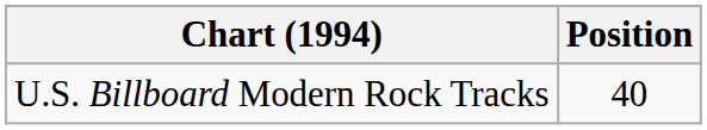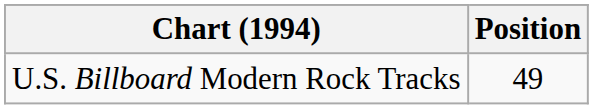 <table class="wikitable">
 <tr>
 <th>Chart (1994)</th>
 <th>Position</th>
 </tr>
 <tr>
 <td>U.S. <em>Billboard</em> Modern Rock Tracks</td>
-<td align="center">40</td>
+<td align="center">49</td>
 </tr>
 </table>
